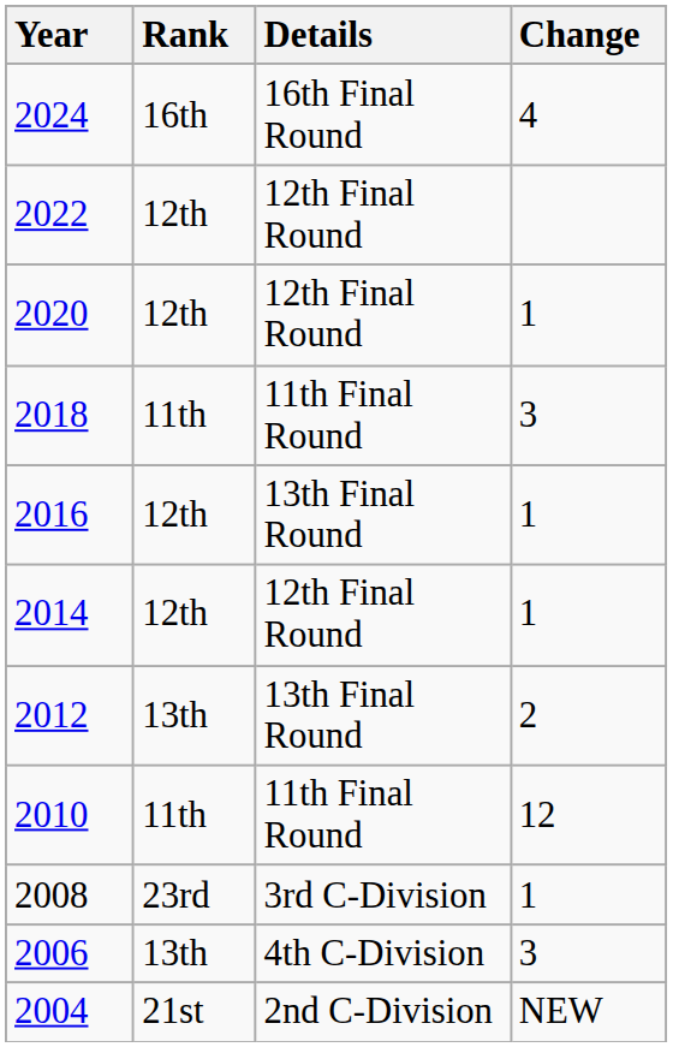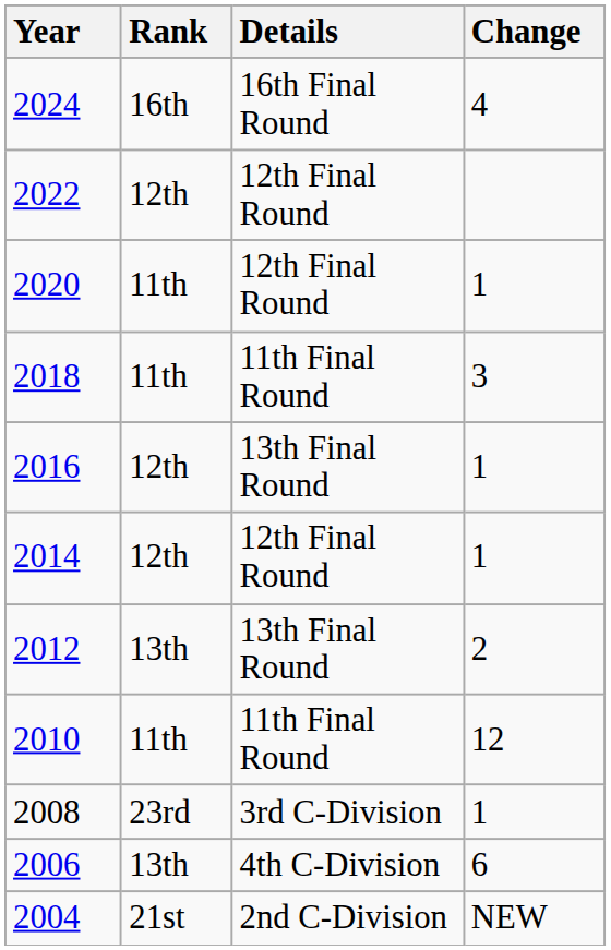 <table class="wikitable">
 <tr>
 <th width=10>Year    </th>
 <th width=15>Rank  </th>
 <th width=60>Details              </th>
 <th width=15>Change  </th>
 </tr>
 <tr>
 <td><a href='#'>2024</a></td>
 <td>16th</td>
 <td>16th Final Round</td>
 <td>4</td>
 </tr>
 <tr>
 <td><a href='#'>2022</a></td>
 <td>12th</td>
 <td>12th Final Round</td>
 <td></td>
 </tr>
 <tr>
 <td><a href='#'>2020</a></td>
-<td>12th</td>
+<td>11th</td>
 <td>12th Final Round</td>
 <td>1</td>
 </tr>
 <tr>
 <td><a href='#'>2018</a></td>
 <td>11th</td>
 <td>11th Final Round</td>
 <td>3</td>
 </tr>
 <tr>
 <td><a href='#'>2016</a></td>
 <td>12th</td>
 <td>13th Final Round</td>
 <td>1</td>
 </tr>
 <tr>
 <td><a href='#'>2014</a></td>
 <td>12th</td>
 <td>12th Final Round</td>
 <td>1</td>
 </tr>
 <tr>
 <td style="text-align:left;"><a href='#'>2012</a></td>
 <td>13th</td>
 <td>13th Final Round</td>
 <td>2</td>
 </tr>
 <tr>
 <td style="text-align:left;"><a href='#'>2010</a></td>
 <td>11th</td>
 <td>11th Final Round</td>
 <td>12</td>
 </tr>
 <tr>
 <td style="text-align:left;">2008</td>
 <td>23rd</td>
 <td>3rd C-Division</td>
 <td>1</td>
 </tr>
 <tr>
 <td style="text-align:left;"><a href='#'>2006</a></td>
 <td>13th</td>
 <td>4th C-Division</td>
-<td>3</td>
+<td>6</td>
 </tr>
 <tr>
 <td style="text-align:left;"><a href='#'>2004</a></td>
 <td>21st</td>
 <td>2nd C-Division</td>
 <td>NEW</td>
 </tr>
 </table>
